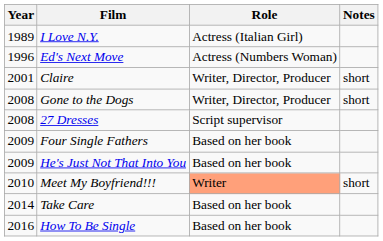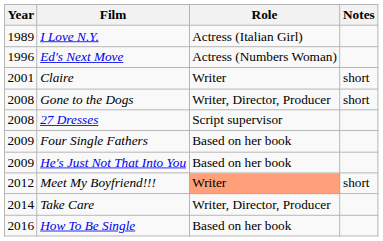 <table class="wikitable">
 <tr>
 <th>Year</th>
 <th>Film</th>
 <th>Role</th>
 <th>Notes</th>
 </tr>
 <tr>
 <td>1989</td>
 <td><a href='#'><em>I Love N.Y.</em></a></td>
 <td>Actress (Italian Girl)</td>
 <td></td>
 </tr>
 <tr>
 <td>1996</td>
 <td><em><a href='#'>Ed's Next Move</a></em></td>
 <td>Actress (Numbers Woman)</td>
 <td></td>
 </tr>
 <tr>
 <td>2001</td>
 <td><em>Claire</em></td>
-<td>Writer, Director, Producer</td>
+<td>Writer</td>
 <td>short</td>
 </tr>
 <tr>
 <td>2008</td>
 <td><em>Gone to the Dogs</em></td>
 <td>Writer, Director, Producer</td>
 <td>short</td>
 </tr>
 <tr>
 <td>2008</td>
 <td><em><a href='#'>27 Dresses</a></em></td>
 <td>Script supervisor</td>
 <td></td>
 </tr>
 <tr>
 <td>2009</td>
 <td><em>Four Single Fathers</em></td>
 <td>Based on her book</td>
 <td></td>
 </tr>
 <tr>
 <td>2009</td>
 <td><a href='#'><em>He's Just Not That Into You</em></a></td>
 <td>Based on her book</td>
 <td></td>
 </tr>
 <tr>
-<td>2010</td>
+<td>2012</td>
 <td><em>Meet My Boyfriend!!!</em></td>
 <td style="background: lightsalmon;">Writer</td>
 <td>short</td>
 </tr>
 <tr>
 <td>2014</td>
 <td><em>Take Care</em></td>
-<td>Based on her book</td>
+<td>Writer, Director, Producer</td>
 <td></td>
 </tr>
 <tr>
 <td>2016</td>
 <td><a href='#'><em>How To Be Single</em></a></td>
 <td>Based on her book</td>
 <td></td>
 </tr>
 </table>
